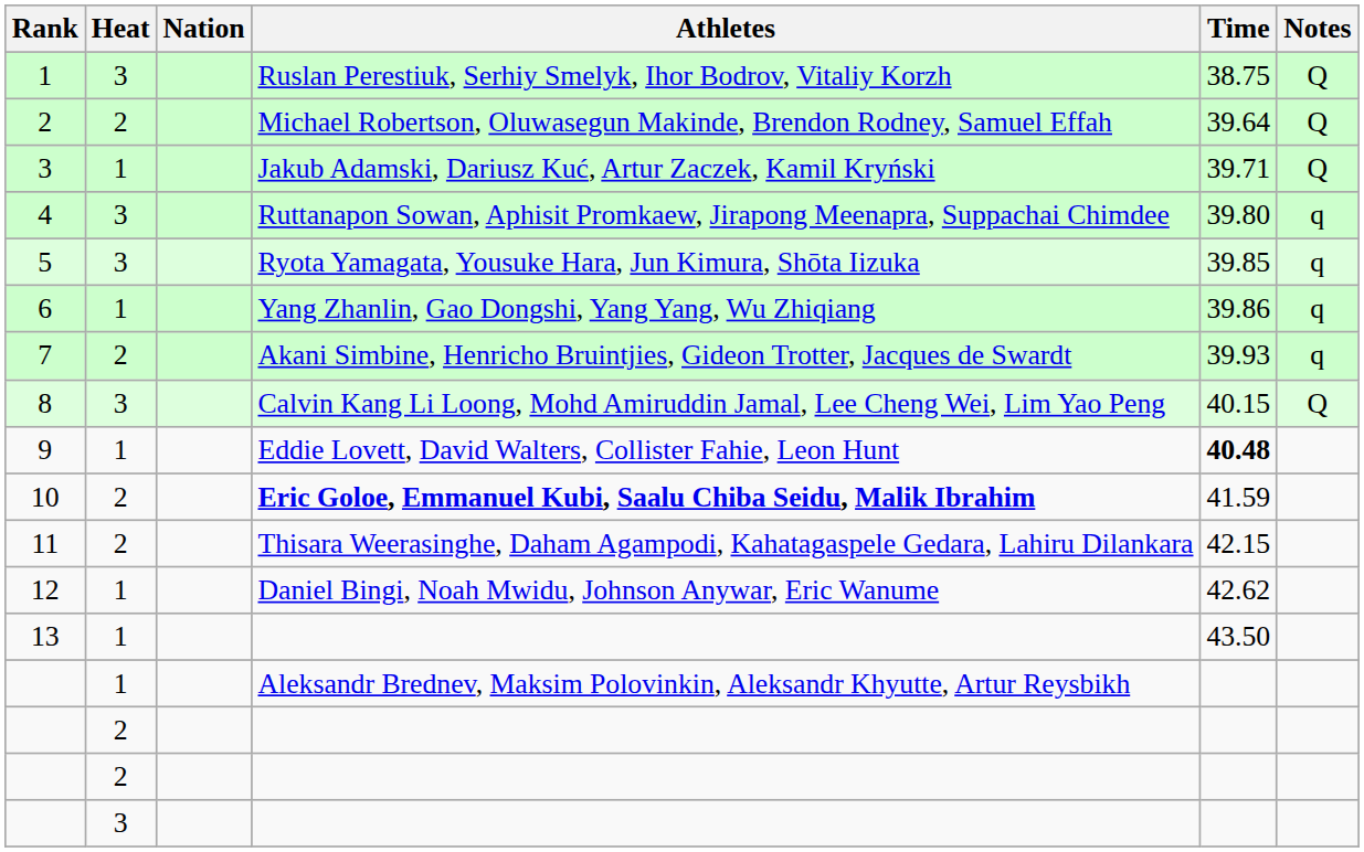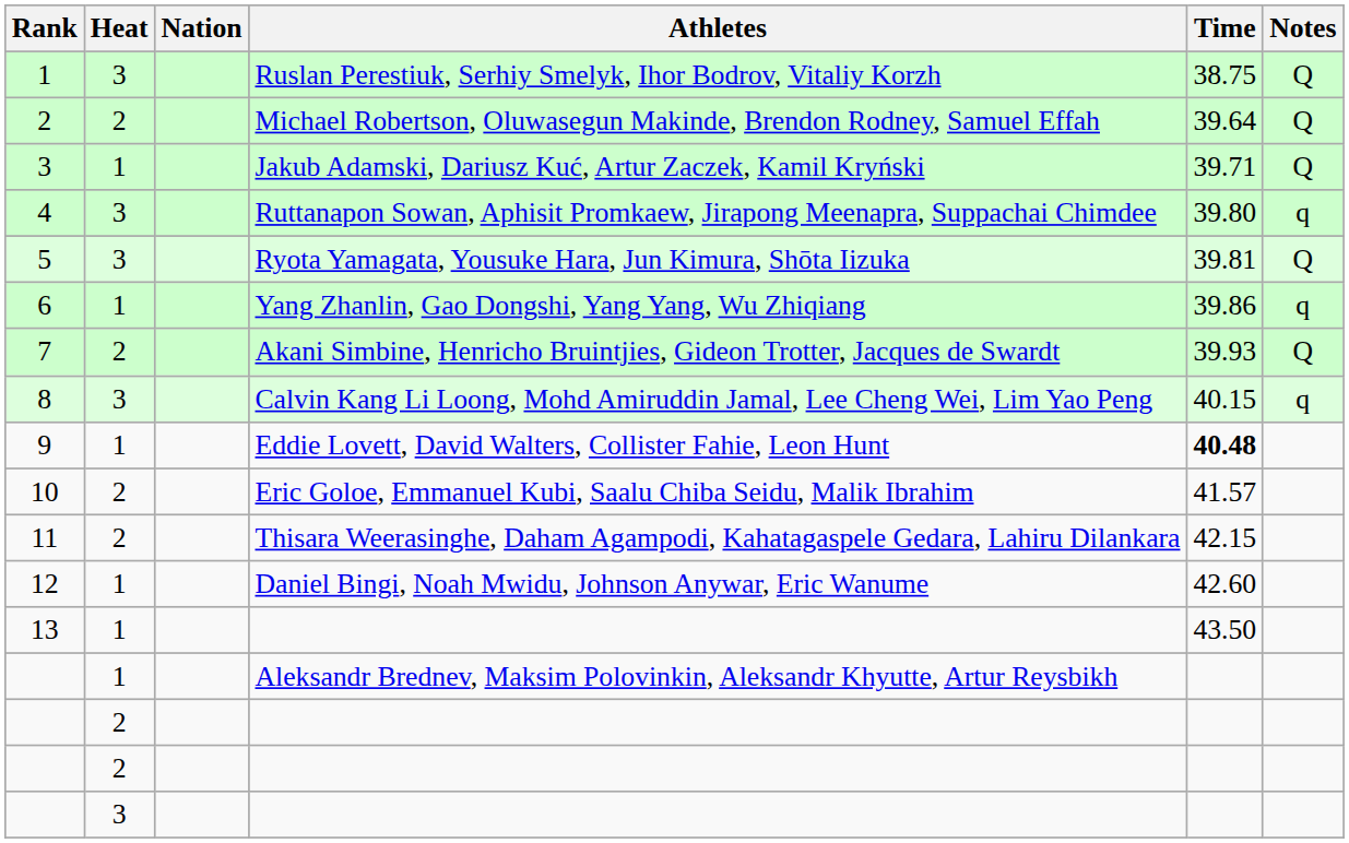 <table class="wikitable sortable" style="text-align:center;font-size:95%">
 <tr>
 <th>Rank</th>
 <th>Heat</th>
 <th>Nation</th>
 <th>Athletes</th>
 <th>Time</th>
 <th>Notes</th>
 </tr>
 <tr bgcolor=ccffcc>
 <td>1</td>
 <td>3</td>
 <td align=left></td>
 <td align=left><a href='#'>Ruslan Perestiuk</a>, <a href='#'>Serhiy Smelyk</a>, <a href='#'>Ihor Bodrov</a>, <a href='#'>Vitaliy Korzh</a></td>
 <td>38.75</td>
 <td>Q</td>
 </tr>
 <tr bgcolor=ccffcc>
 <td>2</td>
 <td>2</td>
 <td align=left></td>
 <td align=left><a href='#'>Michael Robertson</a>, <a href='#'>Oluwasegun Makinde</a>, <a href='#'>Brendon Rodney</a>, <a href='#'>Samuel Effah</a></td>
 <td>39.64</td>
 <td>Q</td>
 </tr>
 <tr bgcolor=ccffcc>
 <td>3</td>
 <td>1</td>
 <td align=left></td>
 <td align=left><a href='#'>Jakub Adamski</a>, <a href='#'>Dariusz Kuć</a>, <a href='#'>Artur Zaczek</a>, <a href='#'>Kamil Kryński</a></td>
 <td>39.71</td>
 <td>Q</td>
 </tr>
 <tr bgcolor=ccffcc>
 <td>4</td>
 <td>3</td>
 <td align=left></td>
 <td align=left><a href='#'>Ruttanapon Sowan</a>, <a href='#'>Aphisit Promkaew</a>, <a href='#'>Jirapong Meenapra</a>, <a href='#'>Suppachai Chimdee</a></td>
 <td>39.80</td>
 <td>q</td>
 </tr>
 <tr bgcolor=ddffdd>
 <td>5</td>
 <td>3</td>
 <td align=left></td>
 <td align=left><a href='#'>Ryota Yamagata</a>, <a href='#'>Yousuke Hara</a>, <a href='#'>Jun Kimura</a>, <a href='#'>Shōta Iizuka</a></td>
-<td>39.85</td>
-<td>q</td>
+<td>39.81</td>
+<td>Q</td>
 </tr>
 <tr bgcolor=ccffcc>
 <td>6</td>
 <td>1</td>
 <td align=left></td>
 <td align=left><a href='#'>Yang Zhanlin</a>, <a href='#'>Gao Dongshi</a>, <a href='#'>Yang Yang</a>, <a href='#'>Wu Zhiqiang</a></td>
 <td>39.86</td>
 <td>q</td>
 </tr>
 <tr bgcolor=ccffcc>
 <td>7</td>
 <td>2</td>
 <td align=left></td>
 <td align=left><a href='#'>Akani Simbine</a>, <a href='#'>Henricho Bruintjies</a>, <a href='#'>Gideon Trotter</a>, <a href='#'>Jacques de Swardt</a></td>
 <td>39.93</td>
-<td>q</td>
+<td>Q</td>
 </tr>
 <tr bgcolor=ddffdd>
 <td>8</td>
 <td>3</td>
 <td align=left></td>
 <td align=left><a href='#'>Calvin Kang Li Loong</a>, <a href='#'>Mohd Amiruddin Jamal</a>, <a href='#'>Lee Cheng Wei</a>, <a href='#'>Lim Yao Peng</a></td>
 <td>40.15</td>
-<td>Q</td>
+<td>q</td>
 </tr>
 <tr>
 <td>9</td>
 <td>1</td>
 <td align=left></td>
 <td align=left><a href='#'>Eddie Lovett</a>, <a href='#'>David Walters</a>, <a href='#'>Collister Fahie</a>, <a href='#'>Leon Hunt</a></td>
 <td><strong>40.48</strong></td>
 <td></td>
 </tr>
 <tr>
 <td>10</td>
 <td>2</td>
 <td align=left></td>
-<td align=left><strong><a href='#'>Eric Goloe</a>, <a href='#'>Emmanuel Kubi</a>, <a href='#'>Saalu Chiba Seidu</a>, <a href='#'>Malik Ibrahim</a></strong></td>
-<td>41.59</td>
+<td align=left><a href='#'>Eric Goloe</a>, <a href='#'>Emmanuel Kubi</a>, <a href='#'>Saalu Chiba Seidu</a>, <a href='#'>Malik Ibrahim</a></td>
+<td>41.57</td>
 <td></td>
 </tr>
 <tr>
 <td>11</td>
 <td>2</td>
 <td align=left></td>
 <td align=left><a href='#'>Thisara Weerasinghe</a>, <a href='#'>Daham Agampodi</a>, <a href='#'>Kahatagaspele Gedara</a>, <a href='#'>Lahiru Dilankara</a></td>
 <td>42.15</td>
 <td></td>
 </tr>
 <tr>
 <td>12</td>
 <td>1</td>
 <td align=left></td>
 <td align=left><a href='#'>Daniel Bingi</a>, <a href='#'>Noah Mwidu</a>, <a href='#'>Johnson Anywar</a>, <a href='#'>Eric Wanume</a></td>
-<td>42.62</td>
+<td>42.60</td>
 <td></td>
 </tr>
 <tr>
 <td>13</td>
 <td>1</td>
 <td align=left></td>
 <td align=left></td>
 <td>43.50</td>
 <td></td>
 </tr>
 <tr>
 <td></td>
 <td>1</td>
 <td align=left></td>
 <td align=left><a href='#'>Aleksandr Brednev</a>, <a href='#'>Maksim Polovinkin</a>, <a href='#'>Aleksandr Khyutte</a>, <a href='#'>Artur Reysbikh</a></td>
 <td></td>
 <td></td>
 </tr>
 <tr>
 <td></td>
 <td>2</td>
 <td align=left></td>
 <td align=left></td>
 <td></td>
 <td></td>
 </tr>
 <tr>
 <td></td>
 <td>2</td>
 <td align=left></td>
 <td align=left></td>
 <td></td>
 <td></td>
 </tr>
 <tr>
 <td></td>
 <td>3</td>
 <td align=left></td>
 <td align=left></td>
 <td></td>
 <td></td>
 </tr>
 </table>
